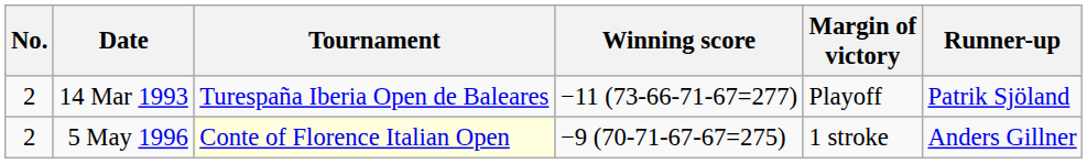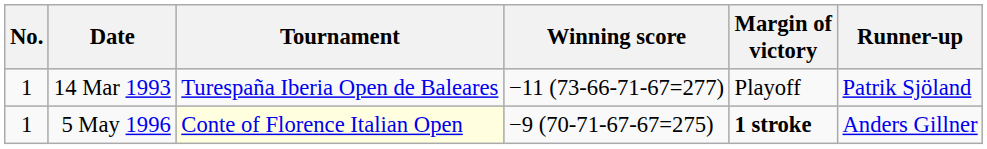 <table class="wikitable" style="font-size:95%;">
 <tr>
 <th>No.</th>
 <th>Date</th>
 <th>Tournament</th>
 <th>Winning score</th>
 <th>Margin of<br>victory</th>
 <th>Runner-up</th>
 </tr>
 <tr>
-<td align=center>2</td>
+<td align=center>1</td>
 <td align=right>14 Mar <a href='#'>1993</a></td>
 <td><a href='#'>Turespaña Iberia Open de Baleares</a></td>
 <td>−11 (73-66-71-67=277)</td>
 <td>Playoff</td>
 <td> <a href='#'>Patrik Sjöland</a></td>
 </tr>
 <tr>
-<td align=center>2</td>
+<td align=center>1</td>
 <td align=right>5 May <a href='#'>1996</a></td>
 <td style="background: lightyellow;"><a href='#'>Conte of Florence Italian Open</a></td>
 <td>−9 (70-71-67-67=275)</td>
-<td>1 stroke</td>
+<td><strong>1 stroke</strong></td>
 <td> <a href='#'>Anders Gillner</a></td>
 </tr>
 </table>
